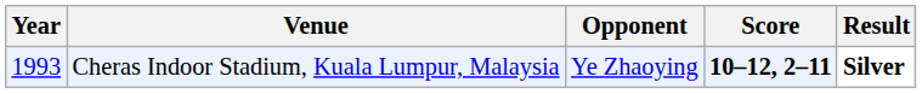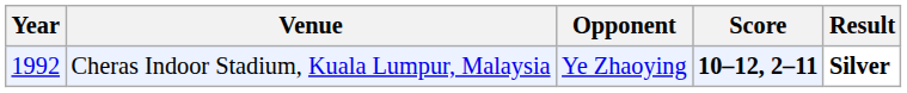 <table class="sortable wikitable" style="font-size: 90%;">
 <tr>
 <th>Year</th>
 <th>Venue</th>
 <th>Opponent</th>
 <th>Score</th>
 <th>Result</th>
 </tr>
 <tr style="background:#ECF2FF">
-<td align="center"><a href='#'>1993</a></td>
+<td align="center"><a href='#'>1992</a></td>
 <td align="left">Cheras Indoor Stadium, <a href='#'>Kuala Lumpur, Malaysia</a></td>
 <td align="left"> <a href='#'>Ye Zhaoying</a></td>
 <td align="left"><strong>10–12, 2–11</strong></td>
 <td style="text-align:left; background: white"> <strong>Silver</strong></td>
 </tr>
 </table>
